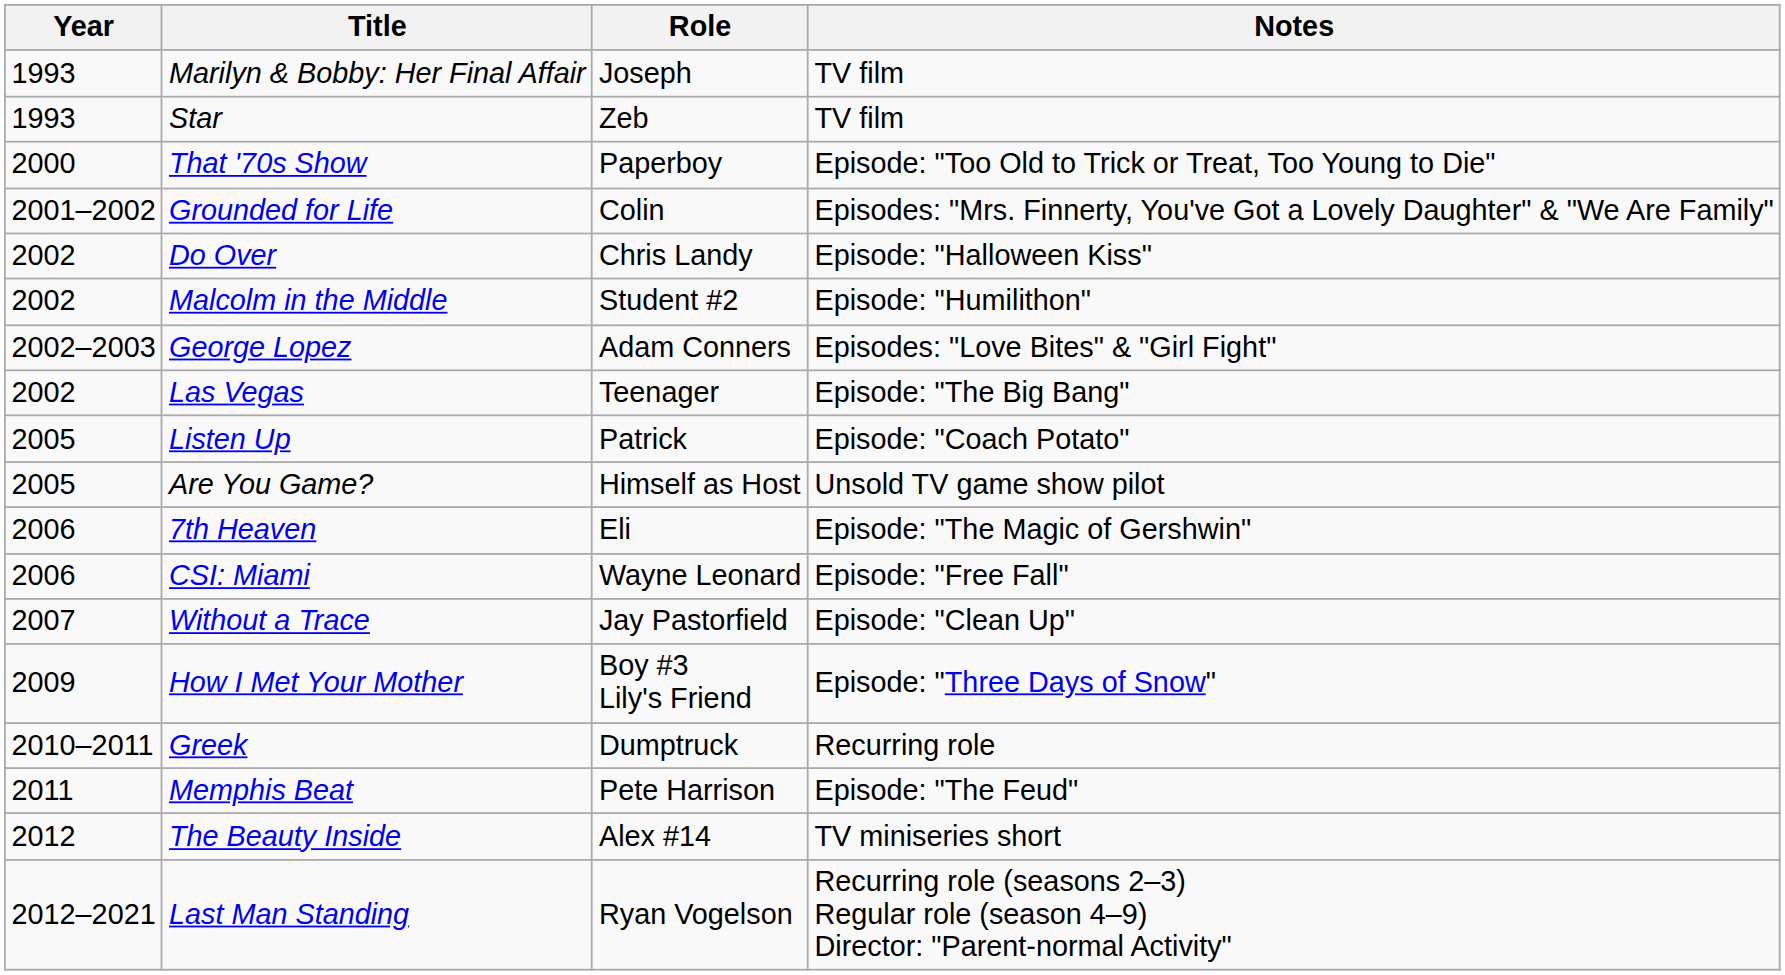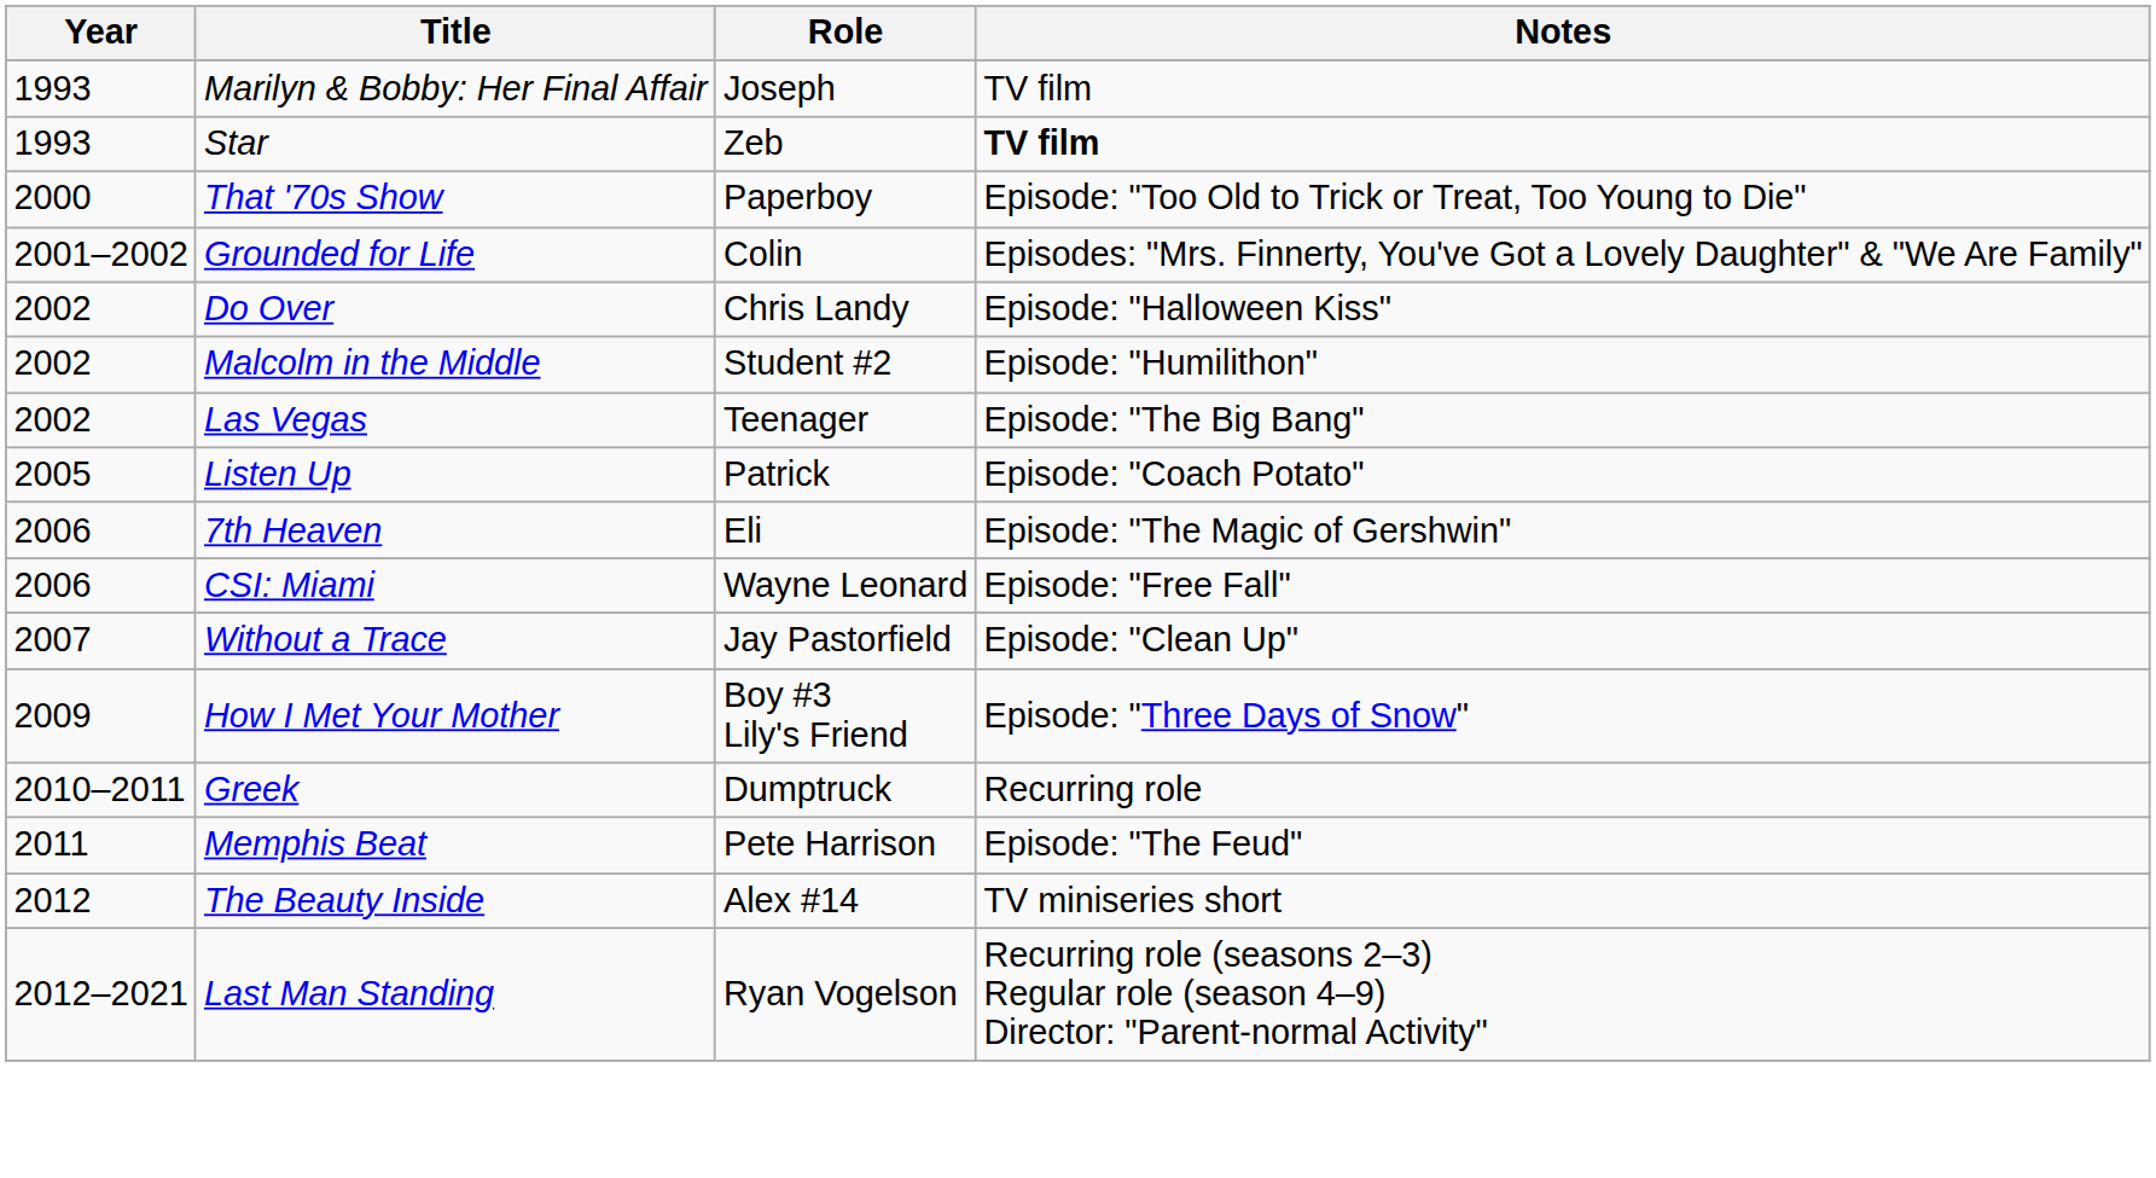 <table class="wikitable sortable">
 <tr>
 <th>Year</th>
 <th>Title</th>
 <th>Role</th>
 <th class="unsortable">Notes</th>
 </tr>
 <tr>
 <td>1993</td>
 <td><em>Marilyn & Bobby: Her Final Affair</em></td>
 <td>Joseph</td>
 <td>TV film</td>
 </tr>
 <tr>
 <td>1993</td>
 <td><em>Star</em></td>
 <td>Zeb</td>
-<td>TV film</td>
+<td><strong>TV film</strong></td>
 </tr>
 <tr>
 <td>2000</td>
 <td><em><a href='#'>That '70s Show</a></em></td>
 <td>Paperboy</td>
 <td>Episode: "Too Old to Trick or Treat, Too Young to Die"</td>
 </tr>
 <tr>
 <td>2001–2002</td>
 <td><em><a href='#'>Grounded for Life</a></em></td>
 <td>Colin</td>
 <td>Episodes: "Mrs. Finnerty, You've Got a Lovely Daughter" & "We Are Family"</td>
 </tr>
 <tr>
 <td>2002</td>
 <td><em><a href='#'>Do Over</a></em></td>
 <td>Chris Landy</td>
 <td>Episode: "Halloween Kiss"</td>
 </tr>
 <tr>
 <td>2002</td>
 <td><em><a href='#'>Malcolm in the Middle</a></em></td>
 <td>Student #2</td>
 <td>Episode: "Humilithon"</td>
 </tr>
 <tr>
-<td>2002–2003</td>
-<td><em><a href='#'>George Lopez</a></em></td>
-<td>Adam Conners</td>
-<td>Episodes: "Love Bites" & "Girl Fight"</td>
-</tr>
-<tr>
 <td>2002</td>
 <td><em><a href='#'>Las Vegas</a></em></td>
 <td>Teenager</td>
 <td>Episode: "The Big Bang"</td>
 </tr>
 <tr>
 <td>2005</td>
 <td><em><a href='#'>Listen Up</a></em></td>
 <td>Patrick</td>
 <td>Episode: "Coach Potato"</td>
-</tr>
-<tr>
-<td>2005</td>
-<td><em>Are You Game?</em></td>
-<td>Himself as Host</td>
-<td>Unsold TV game show pilot</td>
 </tr>
 <tr>
 <td>2006</td>
 <td><em><a href='#'>7th Heaven</a></em></td>
 <td>Eli</td>
 <td>Episode: "The Magic of Gershwin"</td>
 </tr>
 <tr>
 <td>2006</td>
 <td><em><a href='#'>CSI: Miami</a></em></td>
 <td>Wayne Leonard</td>
 <td>Episode: "Free Fall"</td>
 </tr>
 <tr>
 <td>2007</td>
 <td><em><a href='#'>Without a Trace</a></em></td>
 <td>Jay Pastorfield</td>
 <td>Episode: "Clean Up"</td>
 </tr>
 <tr>
 <td>2009</td>
 <td><em><a href='#'>How I Met Your Mother</a></em></td>
 <td>Boy #3<br>Lily's Friend</td>
 <td>Episode: "<a href='#'>Three Days of Snow</a>"</td>
 </tr>
 <tr>
 <td>2010–2011</td>
 <td><em><a href='#'>Greek</a></em></td>
 <td>Dumptruck</td>
 <td>Recurring role</td>
 </tr>
 <tr>
 <td>2011</td>
 <td><em><a href='#'>Memphis Beat</a></em></td>
 <td>Pete Harrison</td>
 <td>Episode: "The Feud"</td>
 </tr>
 <tr>
 <td>2012</td>
 <td><em><a href='#'>The Beauty Inside</a></em></td>
 <td>Alex #14</td>
 <td>TV miniseries short</td>
 </tr>
 <tr>
 <td>2012–2021</td>
 <td><em><a href='#'>Last Man Standing</a></em></td>
 <td>Ryan Vogelson</td>
 <td>Recurring role (seasons 2–3)<br>Regular role (season 4–9)<br>Director: "Parent-normal Activity"</td>
 </tr>
 </table>
